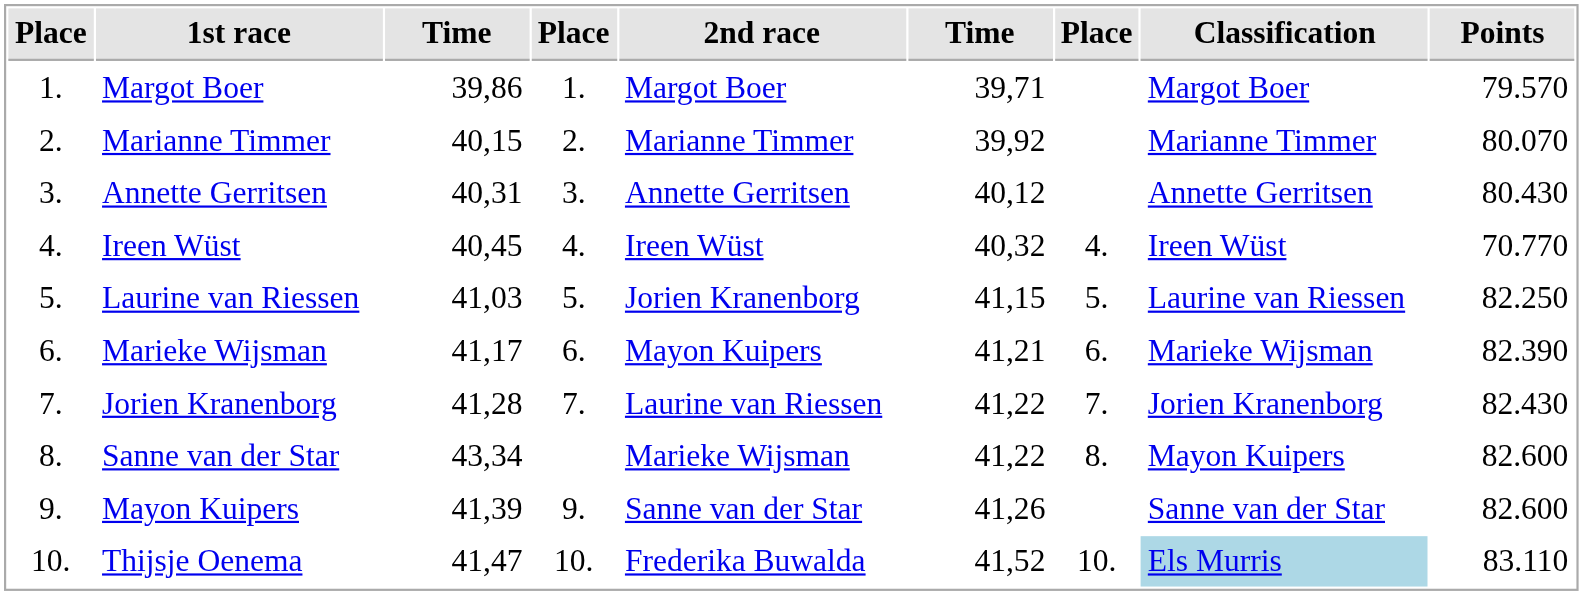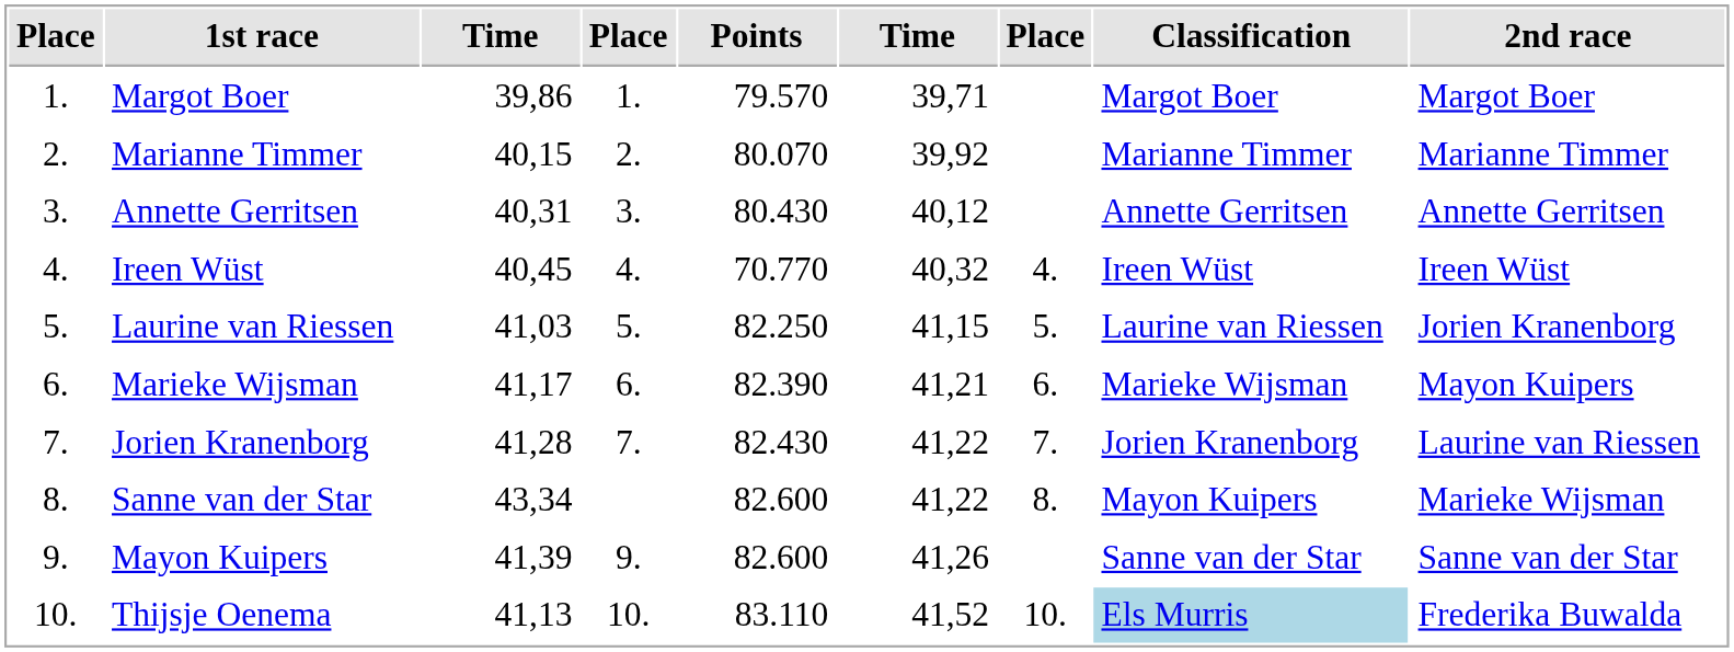 <table cellspacing="1" cellpadding="3" style="border:1px solid #AAAAAA;font-size:90%">
 <tr bgcolor="#E4E4E4">
 <th style="border-bottom:1px solid #AAAAAA" width=15>Place</th>
 <th style="border-bottom:1px solid #AAAAAA" width=125>1st race</th>
 <th style="border-bottom:1px solid #AAAAAA" width=60>Time</th>
 <th style="border-bottom:1px solid #AAAAAA" width=15>Place</th>
-<th style="border-bottom:1px solid #AAAAAA" width=125>2nd race</th>
+<th style="border-bottom:1px solid #AAAAAA" width=60>Points</th>
 <th style="border-bottom:1px solid #AAAAAA" width=60>Time</th>
 <th style="border-bottom:1px solid #AAAAAA" width=15>Place</th>
 <th style="border-bottom:1px solid #AAAAAA" width=125>Classification</th>
-<th style="border-bottom:1px solid #AAAAAA" width=60>Points</th>
+<th style="border-bottom:1px solid #AAAAAA" width=125>2nd race</th>
 </tr>
 <tr>
 <td align="center">1.</td>
 <td><a href='#'>Margot Boer</a></td>
 <td align="right">39,86</td>
 <td align="center">1.</td>
-<td><a href='#'>Margot Boer</a></td>
+<td align="right">79.570</td>
 <td align="right">39,71</td>
 <td align="center"></td>
 <td><a href='#'>Margot Boer</a></td>
-<td align="right">79.570</td>
+<td><a href='#'>Margot Boer</a></td>
 </tr>
 <tr>
 <td align="center">2.</td>
 <td><a href='#'>Marianne Timmer</a></td>
 <td align="right">40,15</td>
 <td align="center">2.</td>
-<td><a href='#'>Marianne Timmer</a></td>
+<td align="right">80.070</td>
 <td align="right">39,92</td>
 <td align="center"></td>
 <td><a href='#'>Marianne Timmer</a></td>
-<td align="right">80.070</td>
+<td><a href='#'>Marianne Timmer</a></td>
 </tr>
 <tr>
 <td align="center">3.</td>
 <td><a href='#'>Annette Gerritsen</a></td>
 <td align="right">40,31</td>
 <td align="center">3.</td>
-<td><a href='#'>Annette Gerritsen</a></td>
+<td align="right">80.430</td>
 <td align="right">40,12</td>
 <td align="center"></td>
 <td><a href='#'>Annette Gerritsen</a></td>
-<td align="right">80.430</td>
+<td><a href='#'>Annette Gerritsen</a></td>
 </tr>
 <tr>
 <td align="center">4.</td>
 <td><a href='#'>Ireen Wüst</a></td>
 <td align="right">40,45</td>
 <td align="center">4.</td>
-<td><a href='#'>Ireen Wüst</a></td>
+<td align="right">70.770</td>
 <td align="right">40,32</td>
 <td align="center">4.</td>
 <td><a href='#'>Ireen Wüst</a></td>
-<td align="right">70.770</td>
+<td><a href='#'>Ireen Wüst</a></td>
 </tr>
 <tr>
 <td align="center">5.</td>
 <td><a href='#'>Laurine van Riessen</a></td>
 <td align="right">41,03</td>
 <td align="center">5.</td>
-<td><a href='#'>Jorien Kranenborg</a></td>
+<td align="right">82.250</td>
 <td align="right">41,15</td>
 <td align="center">5.</td>
 <td><a href='#'>Laurine van Riessen</a></td>
-<td align="right">82.250</td>
+<td><a href='#'>Jorien Kranenborg</a></td>
 </tr>
 <tr>
 <td align="center">6.</td>
 <td><a href='#'>Marieke Wijsman</a></td>
 <td align="right">41,17</td>
 <td align="center">6.</td>
-<td><a href='#'>Mayon Kuipers</a></td>
+<td align="right">82.390</td>
 <td align="right">41,21</td>
 <td align="center">6.</td>
 <td><a href='#'>Marieke Wijsman</a></td>
-<td align="right">82.390</td>
+<td><a href='#'>Mayon Kuipers</a></td>
 </tr>
 <tr>
 <td align="center">7.</td>
 <td><a href='#'>Jorien Kranenborg</a></td>
 <td align="right">41,28</td>
 <td align="center">7.</td>
-<td><a href='#'>Laurine van Riessen</a></td>
+<td align="right">82.430</td>
 <td align="right">41,22</td>
 <td align="center">7.</td>
 <td><a href='#'>Jorien Kranenborg</a></td>
-<td align="right">82.430</td>
+<td><a href='#'>Laurine van Riessen</a></td>
 </tr>
 <tr>
 <td align="center">8.</td>
 <td><a href='#'>Sanne van der Star</a></td>
 <td align="right">43,34</td>
 <td align="center"></td>
-<td><a href='#'>Marieke Wijsman</a></td>
+<td align="right">82.600</td>
 <td align="right">41,22</td>
 <td align="center">8.</td>
 <td><a href='#'>Mayon Kuipers</a></td>
-<td align="right">82.600</td>
+<td><a href='#'>Marieke Wijsman</a></td>
 </tr>
 <tr>
 <td align="center">9.</td>
 <td><a href='#'>Mayon Kuipers</a></td>
 <td align="right">41,39</td>
 <td align="center">9.</td>
-<td><a href='#'>Sanne van der Star</a></td>
+<td align="right">82.600</td>
 <td align="right">41,26</td>
 <td align="center"></td>
 <td><a href='#'>Sanne van der Star</a></td>
-<td align="right">82.600</td>
+<td><a href='#'>Sanne van der Star</a></td>
 </tr>
 <tr>
 <td align="center">10.</td>
 <td><a href='#'>Thijsje Oenema</a></td>
-<td align="right">41,47</td>
+<td align="right">41,13</td>
 <td align="center">10.</td>
-<td><a href='#'>Frederika Buwalda</a></td>
+<td align="right">83.110</td>
 <td align="right">41,52</td>
 <td align="center">10.</td>
 <td style="background: lightblue;"><a href='#'>Els Murris</a></td>
-<td align="right">83.110</td>
+<td><a href='#'>Frederika Buwalda</a></td>
 </tr>
 </table>
